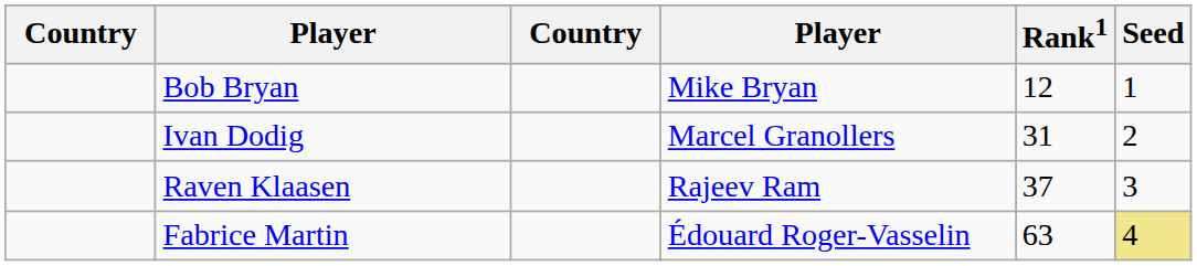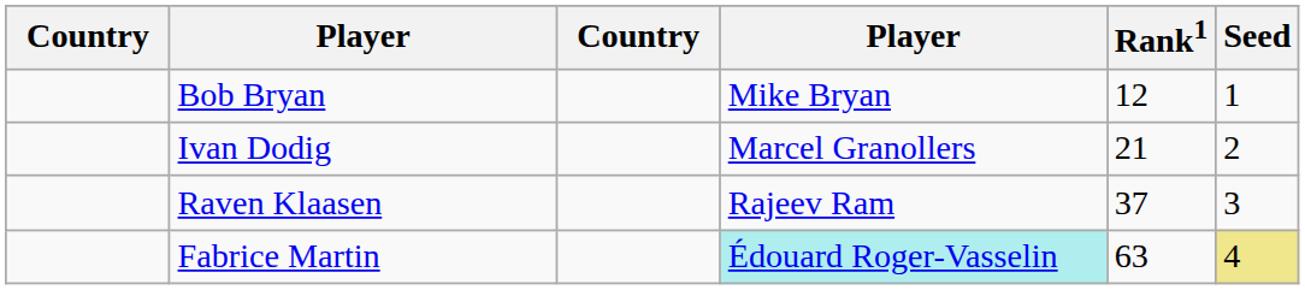 <table class="sortable wikitable">
 <tr>
 <th width="70">Country</th>
 <th width="175">Player</th>
 <th width="70">Country</th>
 <th width="175">Player</th>
 <th>Rank<sup>1</sup></th>
 <th>Seed</th>
 </tr>
 <tr>
 <td></td>
 <td><a href='#'>Bob Bryan</a></td>
 <td></td>
 <td><a href='#'>Mike Bryan</a></td>
 <td>12</td>
 <td>1</td>
 </tr>
 <tr>
 <td></td>
 <td><a href='#'>Ivan Dodig</a></td>
 <td></td>
 <td><a href='#'>Marcel Granollers</a></td>
-<td>31</td>
+<td>21</td>
 <td>2</td>
 </tr>
 <tr>
 <td></td>
 <td><a href='#'>Raven Klaasen</a></td>
 <td></td>
 <td><a href='#'>Rajeev Ram</a></td>
 <td>37</td>
 <td>3</td>
 </tr>
 <tr>
 <td></td>
 <td><a href='#'>Fabrice Martin</a></td>
 <td></td>
-<td><a href='#'>Édouard Roger-Vasselin</a></td>
+<td style="background: paleturquoise;"><a href='#'>Édouard Roger-Vasselin</a></td>
 <td>63</td>
 <td style="background: khaki;">4</td>
 </tr>
 </table>
